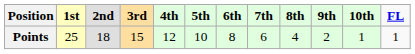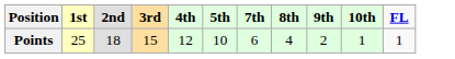 <table class="wikitable" style="font-size:85%; text-align:center">
 <tr>
 <th>Position</th>
 <td style="background:#ffffbf"> <strong>1st</strong> </td>
 <td style="background:#dfdfdf"> <strong>2nd</strong> </td>
 <td style="background:#ffdf9f"> <strong>3rd</strong> </td>
 <td style="background:#dfffdf"> <strong>4th</strong> </td>
 <td style="background:#dfffdf"> <strong>5th</strong> </td>
-<td style="background:#dfffdf"> <strong>6th</strong> </td>
 <td style="background:#dfffdf"> <strong>7th</strong> </td>
 <td style="background:#dfffdf"> <strong>8th</strong> </td>
 <td style="background:#dfffdf"> <strong>9th</strong> </td>
 <td style="background:#dfffdf"> <strong>10th</strong> </td>
 <td> <strong><a href='#'>FL</a></strong> </td>
 </tr>
 <tr>
 <th>Points</th>
 <td style="background:#ffffbf">25</td>
 <td style="background:#dfdfdf">18</td>
 <td style="background:#ffdf9f">15</td>
 <td style="background:#dfffdf">12</td>
 <td style="background:#dfffdf">10</td>
-<td style="background:#dfffdf">8</td>
 <td style="background:#dfffdf">6</td>
 <td style="background:#dfffdf">4</td>
 <td style="background:#dfffdf">2</td>
 <td style="background:#dfffdf">1</td>
 <td>1</td>
 </tr>
 </table>
